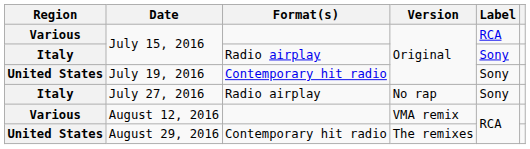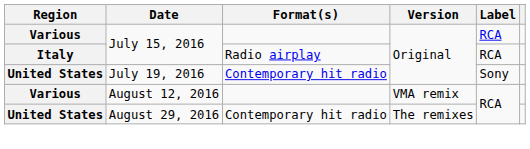 <table class="wikitable plainrowheaders">
 <tr>
 <th scope="col">Region</th>
 <th scope="col">Date</th>
 <th scope="col">Format(s)</th>
 <th scope="col">Version</th>
 <th scope="col">Label</th>
 <th scope="col"></th>
 </tr>
 <tr>
 <th scope="row">Various</th>
 <td rowspan="2">July 15, 2016</td>
 <td></td>
 <td rowspan="3">Original</td>
 <td><a href='#'>RCA</a></td>
 <td align="center"></td>
 </tr>
 <tr>
 <th scope="row">Italy</th>
 <td>Radio <a href='#'>airplay</a></td>
-<td><a href='#'>Sony</a></td>
+<td>RCA</td>
 <td align="center"></td>
 </tr>
 <tr>
 <th scope="row">United States</th>
 <td>July 19, 2016</td>
 <td><a href='#'>Contemporary hit radio</a></td>
-<td>Sony</td>
-<td align="center"></td>
-</tr>
-<tr>
-<th scope="row">Italy</th>
-<td>July 27, 2016</td>
-<td>Radio airplay</td>
-<td>No rap</td>
 <td>Sony</td>
 <td align="center"></td>
 </tr>
 <tr>
 <th scope="row">Various</th>
 <td>August 12, 2016</td>
 <td></td>
 <td>VMA remix</td>
 <td rowspan="2">RCA</td>
 <td align="center"></td>
 </tr>
 <tr>
 <th scope="row">United States</th>
 <td>August 29, 2016</td>
 <td>Contemporary hit radio</td>
 <td>The remixes</td>
 <td align="center"></td>
 </tr>
 </table>
